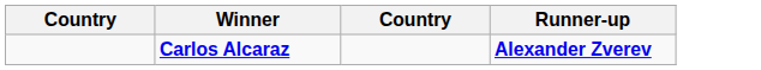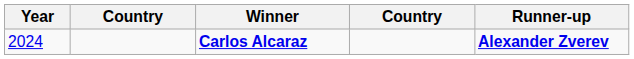 <table class="wikitable">
 <tr>
+<th width="60">Year</th>
 <th width="120">Country</th>
 <th width="150">Winner</th>
 <th width="120">Country</th>
 <th width="150">Runner-up</th>
 </tr>
 <tr>
+<td><a href='#'>2024</a></td>
 <td></td>
 <td><strong><a href='#'>Carlos Alcaraz</a></strong></td>
 <td></td>
 <td><strong><a href='#'>Alexander Zverev</a></strong></td>
 </tr>
 </table>
